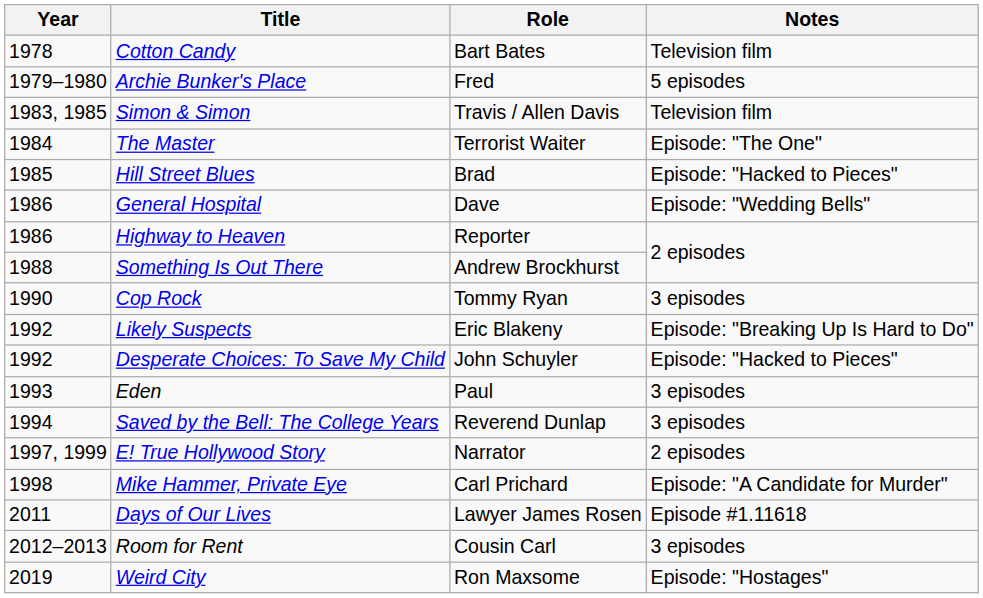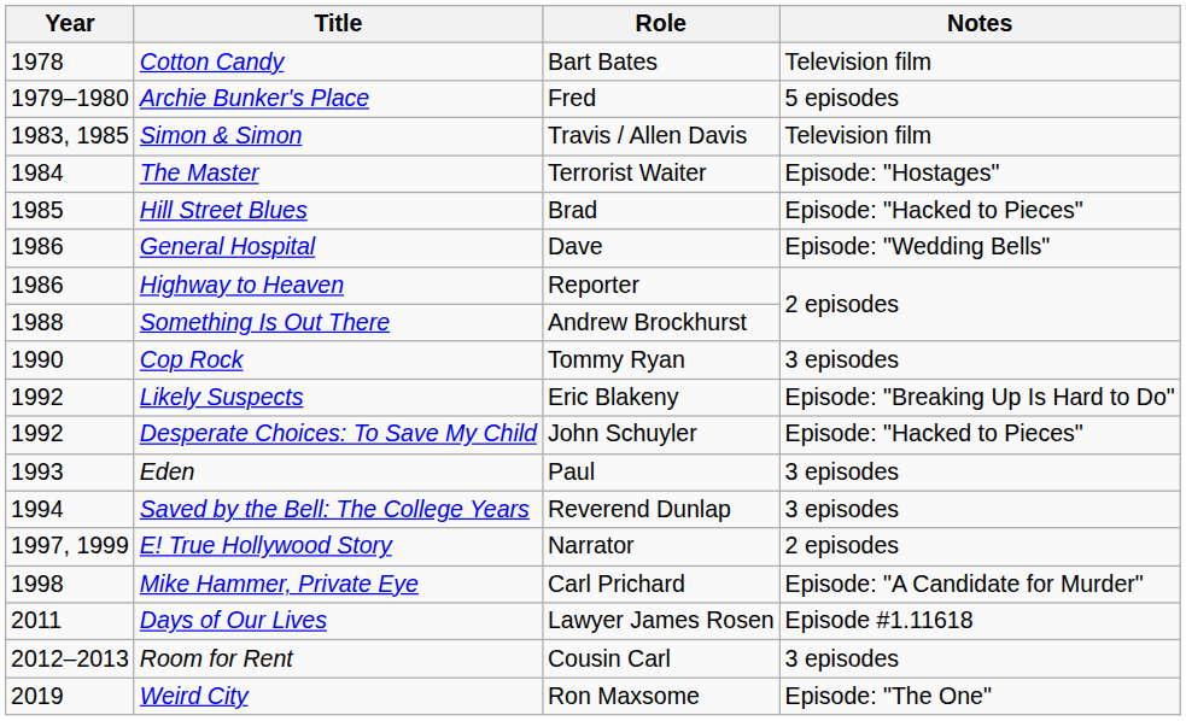 <table class="wikitable sortable">
 <tr>
 <th>Year</th>
 <th>Title</th>
 <th>Role</th>
 <th>Notes</th>
 </tr>
 <tr>
 <td>1978</td>
 <td><a href='#'><em>Cotton Candy</em></a></td>
 <td>Bart Bates</td>
 <td>Television film</td>
 </tr>
 <tr>
 <td>1979–1980</td>
 <td><em><a href='#'>Archie Bunker's Place</a></em></td>
 <td>Fred</td>
 <td>5 episodes</td>
 </tr>
 <tr>
 <td>1983, 1985</td>
 <td><em><a href='#'>Simon & Simon</a></em></td>
 <td>Travis / Allen Davis</td>
 <td>Television film</td>
 </tr>
 <tr>
 <td>1984</td>
 <td><a href='#'><em>The Master</em></a></td>
 <td>Terrorist Waiter</td>
-<td>Episode: "The One"</td>
+<td>Episode: "Hostages"</td>
 </tr>
 <tr>
 <td>1985</td>
 <td><em><a href='#'>Hill Street Blues</a></em></td>
 <td>Brad</td>
 <td>Episode: "Hacked to Pieces"</td>
 </tr>
 <tr>
 <td>1986</td>
 <td><em><a href='#'>General Hospital</a></em></td>
 <td>Dave</td>
 <td>Episode: "Wedding Bells"</td>
 </tr>
 <tr>
 <td>1986</td>
 <td><em><a href='#'>Highway to Heaven</a></em></td>
 <td>Reporter</td>
 <td rowspan="2">2 episodes</td>
 </tr>
 <tr>
 <td>1988</td>
 <td><em><a href='#'>Something Is Out There</a></em></td>
 <td>Andrew Brockhurst</td>
 </tr>
 <tr>
 <td>1990</td>
 <td><em><a href='#'>Cop Rock</a></em></td>
 <td>Tommy Ryan</td>
 <td>3 episodes</td>
 </tr>
 <tr>
 <td>1992</td>
 <td><em><a href='#'>Likely Suspects</a></em></td>
 <td>Eric Blakeny</td>
 <td>Episode: "Breaking Up Is Hard to Do"</td>
 </tr>
 <tr>
 <td>1992</td>
 <td><em><a href='#'>Desperate Choices: To Save My Child</a></em></td>
 <td>John Schuyler</td>
 <td>Episode: "Hacked to Pieces"</td>
 </tr>
 <tr>
 <td>1993</td>
 <td><em>Eden</em></td>
 <td>Paul</td>
 <td>3 episodes</td>
 </tr>
 <tr>
 <td>1994</td>
 <td><em><a href='#'>Saved by the Bell: The College Years</a></em></td>
 <td>Reverend Dunlap</td>
 <td>3 episodes</td>
 </tr>
 <tr>
 <td>1997, 1999</td>
 <td><em><a href='#'>E! True Hollywood Story</a></em></td>
 <td>Narrator</td>
 <td>2 episodes</td>
 </tr>
 <tr>
 <td>1998</td>
 <td><em><a href='#'>Mike Hammer, Private Eye</a></em></td>
 <td>Carl Prichard</td>
 <td>Episode: "A Candidate for Murder"</td>
 </tr>
 <tr>
 <td>2011</td>
 <td><em><a href='#'>Days of Our Lives</a></em></td>
 <td>Lawyer James Rosen</td>
 <td>Episode #1.11618</td>
 </tr>
 <tr>
 <td>2012–2013</td>
 <td><em>Room for Rent</em></td>
 <td>Cousin Carl</td>
 <td>3 episodes</td>
 </tr>
 <tr>
 <td>2019</td>
 <td><a href='#'><em>Weird City</em></a></td>
 <td>Ron Maxsome</td>
-<td>Episode: "Hostages"</td>
+<td>Episode: "The One"</td>
 </tr>
 </table>
